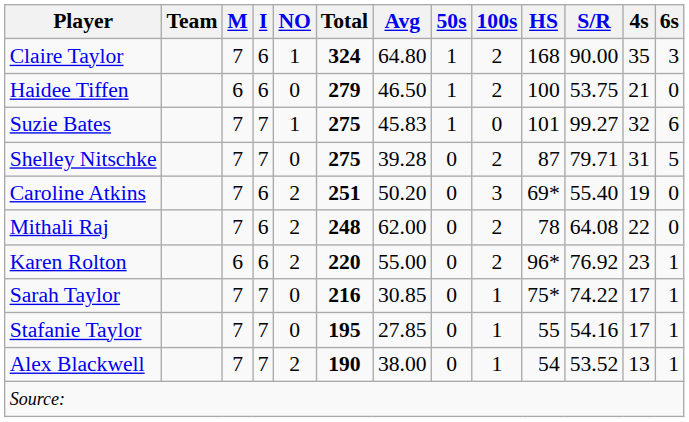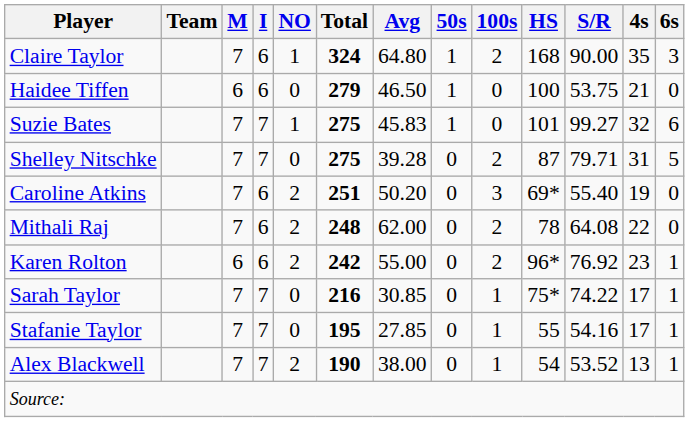 <table class="wikitable" style="text-align:center;">
 <tr>
 <th>Player</th>
 <th>Team</th>
 <th><a href='#'>M</a></th>
 <th><a href='#'>I</a></th>
 <th><a href='#'>NO</a></th>
 <th>Total</th>
 <th><a href='#'>Avg</a></th>
 <th><a href='#'>50s</a></th>
 <th><a href='#'>100s</a></th>
 <th><a href='#'>HS</a></th>
 <th><a href='#'>S/R</a></th>
 <th>4s</th>
 <th>6s</th>
 </tr>
 <tr>
 <td align="left"><a href='#'>Claire Taylor</a></td>
 <td align="left"></td>
 <td>7</td>
 <td>6</td>
 <td>1</td>
 <td><strong>324</strong></td>
 <td align="right">64.80</td>
 <td>1</td>
 <td>2</td>
 <td align="right">168</td>
 <td align="right">90.00</td>
 <td>35</td>
 <td align="right">3</td>
 </tr>
 <tr>
 <td align="left"><a href='#'>Haidee Tiffen</a></td>
 <td align="left"></td>
 <td>6</td>
 <td>6</td>
 <td>0</td>
 <td><strong>279</strong></td>
 <td align="right">46.50</td>
 <td>1</td>
-<td>2</td>
+<td>0</td>
 <td align="right">100</td>
 <td align="right">53.75</td>
 <td>21</td>
 <td align="right">0</td>
 </tr>
 <tr>
 <td align="left"><a href='#'>Suzie Bates</a></td>
 <td align="left"></td>
 <td>7</td>
 <td>7</td>
 <td>1</td>
 <td><strong>275</strong></td>
 <td align="right">45.83</td>
 <td>1</td>
 <td>0</td>
 <td align="right">101</td>
 <td align="right">99.27</td>
 <td>32</td>
 <td align="right">6</td>
 </tr>
 <tr>
 <td align="left"><a href='#'>Shelley Nitschke</a></td>
 <td align="left"></td>
 <td>7</td>
 <td>7</td>
 <td>0</td>
 <td><strong>275</strong></td>
 <td align="right">39.28</td>
 <td>0</td>
 <td>2</td>
 <td align="right">87</td>
 <td align="right">79.71</td>
 <td>31</td>
 <td align="right">5</td>
 </tr>
 <tr>
 <td align="left"><a href='#'>Caroline Atkins</a></td>
 <td align="left"></td>
 <td>7</td>
 <td>6</td>
 <td>2</td>
 <td><strong>251</strong></td>
 <td align="right">50.20</td>
 <td>0</td>
 <td>3</td>
 <td align="right">69*</td>
 <td align="right">55.40</td>
 <td>19</td>
 <td align="right">0</td>
 </tr>
 <tr>
 <td align="left"><a href='#'>Mithali Raj</a></td>
 <td align="left"></td>
 <td>7</td>
 <td>6</td>
 <td>2</td>
 <td><strong>248</strong></td>
 <td align="right">62.00</td>
 <td>0</td>
 <td>2</td>
 <td align="right">78</td>
 <td align="right">64.08</td>
 <td>22</td>
 <td align="right">0</td>
 </tr>
 <tr>
 <td align="left"><a href='#'>Karen Rolton</a></td>
 <td align="left"></td>
 <td>6</td>
 <td>6</td>
 <td>2</td>
-<td><strong>220</strong></td>
+<td><strong>242</strong></td>
 <td align="right">55.00</td>
 <td>0</td>
 <td>2</td>
 <td align="right">96*</td>
 <td align="right">76.92</td>
 <td>23</td>
 <td align="right">1</td>
 </tr>
 <tr>
 <td align="left"><a href='#'>Sarah Taylor</a></td>
 <td align="left"></td>
 <td>7</td>
 <td>7</td>
 <td>0</td>
 <td><strong>216</strong></td>
 <td align="right">30.85</td>
 <td>0</td>
 <td>1</td>
 <td align="right">75*</td>
 <td align="right">74.22</td>
 <td>17</td>
 <td align="right">1</td>
 </tr>
 <tr>
 <td align="left"><a href='#'>Stafanie Taylor</a></td>
 <td align="left"></td>
 <td>7</td>
 <td>7</td>
 <td>0</td>
 <td><strong>195</strong></td>
 <td align="right">27.85</td>
 <td>0</td>
 <td>1</td>
 <td align="right">55</td>
 <td align="right">54.16</td>
 <td>17</td>
 <td align="right">1</td>
 </tr>
 <tr>
 <td align="left"><a href='#'>Alex Blackwell</a></td>
 <td align="left"></td>
 <td>7</td>
 <td>7</td>
 <td>2</td>
 <td><strong>190</strong></td>
 <td align="right">38.00</td>
 <td>0</td>
 <td>1</td>
 <td align="right">54</td>
 <td align="right">53.52</td>
 <td>13</td>
 <td align="right">1</td>
 </tr>
 <tr>
 <td colspan=13 align="left"><small><em>Source: </em></small></td>
 </tr>
 </table>
